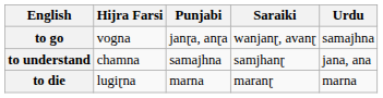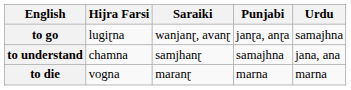 <table class="wikitable">
 <tr>
 <th>English</th>
 <th>Hijra Farsi</th>
+<th>Saraiki</th>
 <th>Punjabi</th>
-<th>Saraiki</th>
 <th>Urdu</th>
 </tr>
 <tr>
 <th>to go</th>
-<td>vogna</td>
+<td>lugiɽna</td>
+<td>wanjanɽ, avanɽ</td>
 <td>janɽa, anɽa</td>
-<td>wanjanɽ, avanɽ</td>
 <td>samajhna</td>
 </tr>
 <tr>
 <th>to understand</th>
 <td>chamna</td>
+<td>samjhanɽ</td>
 <td>samajhna</td>
-<td>samjhanɽ</td>
 <td>jana, ana</td>
 </tr>
 <tr>
 <th>to die</th>
-<td>lugiɽna</td>
+<td>vogna</td>
+<td>maranɽ</td>
 <td>marna</td>
-<td>maranɽ</td>
 <td>marna</td>
 </tr>
 </table>
